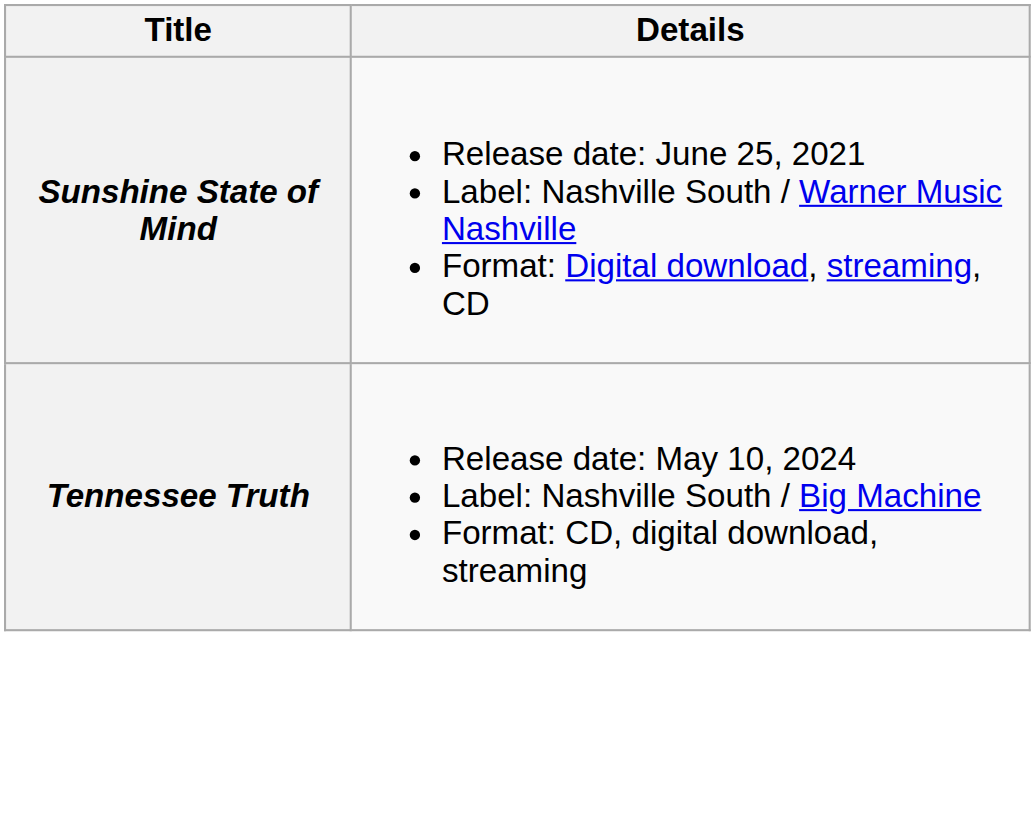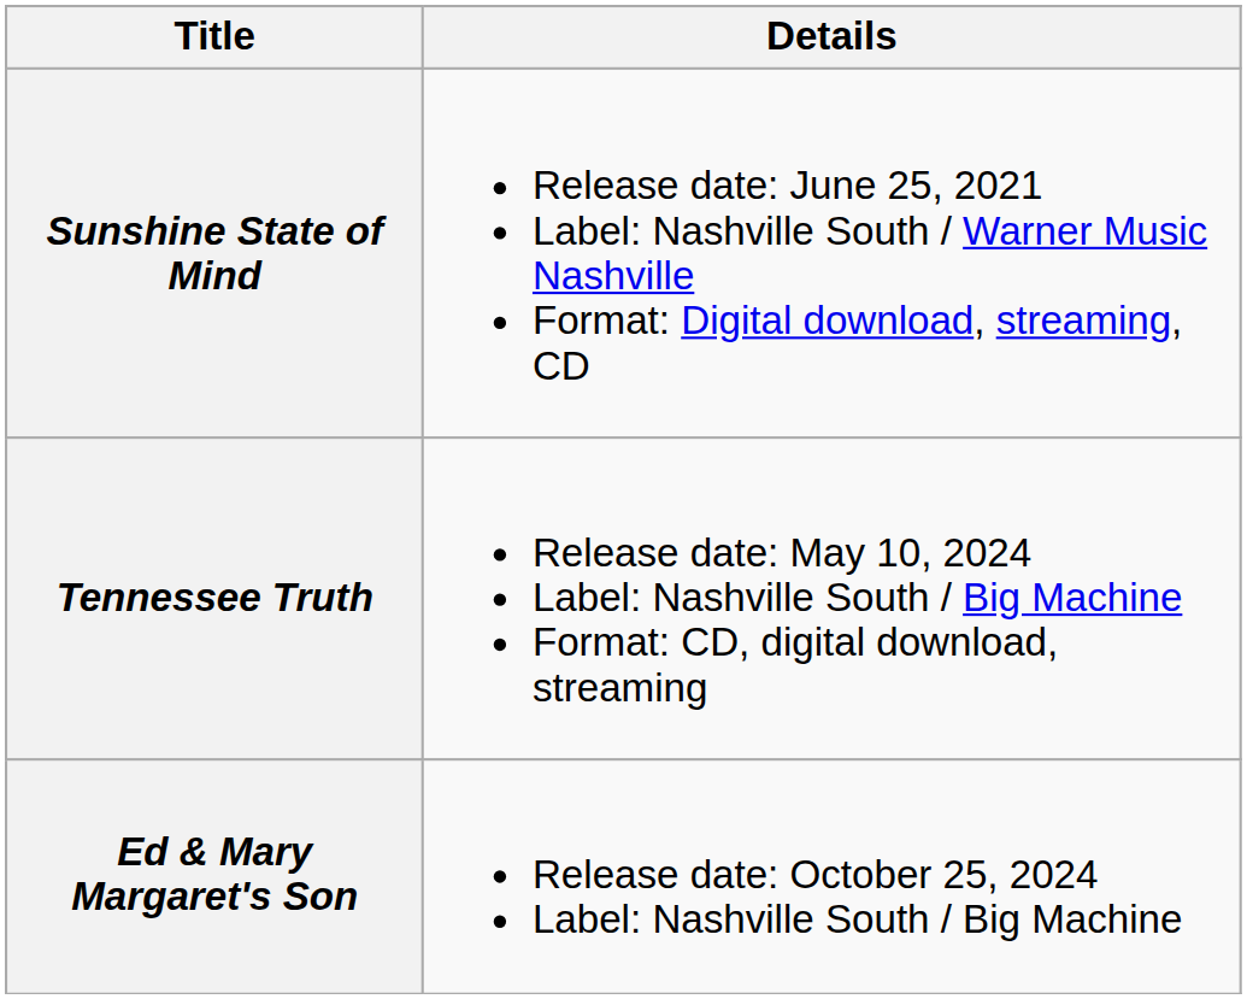 <table class="wikitable plainrowheaders">
 <tr>
 <th style="width:10em;">Title</th>
 <th style="width:20em;">Details</th>
 </tr>
 <tr>
 <th scope="row"><em>Sunshine State of Mind</em></th>
 <td><br><ul><li>Release date: June 25, 2021</li><li>Label: Nashville South / <a href='#'>Warner Music Nashville</a></li><li>Format: <a href='#'>Digital download</a>, <a href='#'>streaming</a>, CD</li></ul></td>
 </tr>
 <tr>
 <th scope="row"><em>Tennessee Truth</em></th>
 <td><br><ul><li>Release date: May 10, 2024</li><li>Label: Nashville South / <a href='#'>Big Machine</a></li><li>Format: CD, digital download, streaming</li></ul></td>
 </tr>
+<tr>
+<th scope="row"><em>Ed & Mary Margaret's Son</em></th>
+<td><br><ul><li>Release date: October 25, 2024</li><li>Label: Nashville South / Big Machine</li></ul></td>
+</tr>
 </table>
